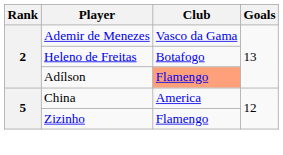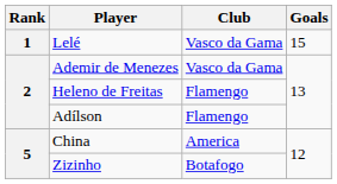 <table class="wikitable">
 <tr>
 <th>Rank</th>
 <th>Player</th>
 <th>Club</th>
 <th>Goals</th>
+</tr>
+<tr>
+<th>1</th>
+<td><a href='#'>Lelé</a></td>
+<td><a href='#'>Vasco da Gama</a></td>
+<td>15</td>
 </tr>
 <tr>
 <th rowspan="3">2</th>
 <td><a href='#'>Ademir de Menezes</a></td>
 <td><a href='#'>Vasco da Gama</a></td>
 <td rowspan="3">13</td>
 </tr>
 <tr>
 <td><a href='#'>Heleno de Freitas</a></td>
-<td><a href='#'>Botafogo</a></td>
+<td><a href='#'>Flamengo</a></td>
 </tr>
 <tr>
 <td>Adílson</td>
-<td style="background: lightsalmon;"><a href='#'>Flamengo</a></td>
+<td><a href='#'>Flamengo</a></td>
 </tr>
 <tr>
 <th rowspan="2">5</th>
 <td>China</td>
 <td><a href='#'>America</a></td>
 <td rowspan="2">12</td>
 </tr>
 <tr>
 <td><a href='#'>Zizinho</a></td>
-<td><a href='#'>Flamengo</a></td>
+<td><a href='#'>Botafogo</a></td>
 </tr>
 </table>
